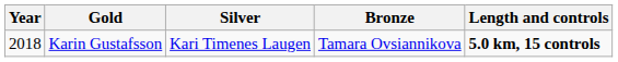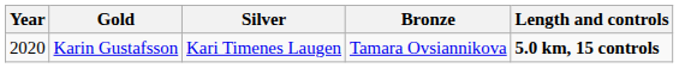 <table class="wikitable">
 <tr>
 <th>Year</th>
 <th>Gold</th>
 <th>Silver</th>
 <th>Bronze</th>
 <th>Length and controls</th>
 </tr>
 <tr>
-<td>2018</td>
+<td>2020</td>
 <td> <a href='#'>Karin Gustafsson</a></td>
 <td> <a href='#'>Kari Timenes Laugen</a></td>
 <td> <a href='#'>Tamara Ovsiannikova</a></td>
 <td><strong>5.0 km, 15 controls</strong></td>
 </tr>
 </table>
